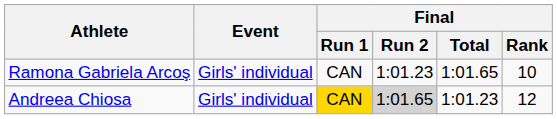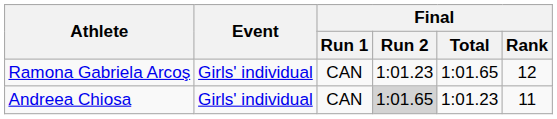 <table class="wikitable">
 <tr>
 <th rowspan="2">Athlete</th>
 <th rowspan="2">Event</th>
 <th colspan="4">Final</th>
 </tr>
 <tr>
 <th>Run 1</th>
 <th>Run 2</th>
 <th>Total</th>
 <th>Rank</th>
 </tr>
 <tr>
 <td><a href='#'>Ramona Gabriela Arcoş</a></td>
 <td><a href='#'>Girls' individual</a></td>
 <td align="center">CAN</td>
 <td align="center">1:01.23</td>
 <td align="center">1:01.65</td>
-<td align="center">10</td>
+<td align="center">12</td>
 </tr>
 <tr>
 <td><a href='#'>Andreea Chiosa</a></td>
 <td><a href='#'>Girls' individual</a></td>
-<td align="center" style="background: gold;">CAN</td>
+<td align="center">CAN</td>
 <td align="center" style="background: lightgrey;">1:01.65</td>
 <td align="center">1:01.23</td>
-<td align="center">12</td>
+<td align="center">11</td>
 </tr>
 </table>
